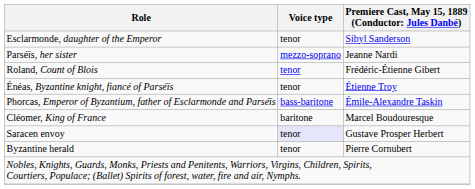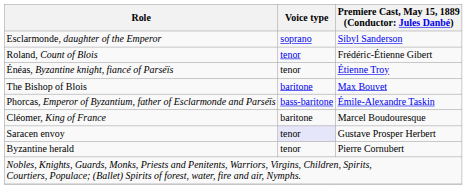 <table class="wikitable">
 <tr>
 <th>Role</th>
 <th>Voice type</th>
 <th>Premiere Cast, May 15, 1889<br>(Conductor: <a href='#'>Jules Danbé</a>)</th>
 </tr>
 <tr>
 <td>Esclarmonde, <em>daughter of the Emperor</em></td>
-<td>tenor</td>
+<td><a href='#'>soprano</a></td>
 <td><a href='#'>Sibyl Sanderson</a></td>
-</tr>
-<tr>
-<td>Parséїs, <em>her sister</em></td>
-<td><a href='#'>mezzo-soprano</a></td>
-<td>Jeanne Nardi</td>
 </tr>
 <tr>
 <td>Roland, <em>Count of Blois</em></td>
 <td><a href='#'>tenor</a></td>
 <td>Frédéric-Étienne Gibert</td>
 </tr>
 <tr>
 <td>Énéas, <em>Byzantine knight, fiancé of Parséїs</em></td>
 <td>tenor</td>
 <td><a href='#'>Étienne Troy</a></td>
+</tr>
+<tr>
+<td>The Bishop of Blois</td>
+<td><a href='#'>baritone</a></td>
+<td><a href='#'>Max Bouvet</a></td>
 </tr>
 <tr>
 <td>Phorcas, <em>Emperor of Byzantium, father of Esclarmonde and Parséїs</em></td>
 <td><a href='#'>bass-baritone</a></td>
 <td><a href='#'>Émile-Alexandre Taskin</a></td>
 </tr>
 <tr>
 <td>Cléomer, <em>King of France</em></td>
 <td>baritone</td>
 <td>Marcel Boudouresque</td>
 </tr>
 <tr>
 <td>Saracen envoy</td>
 <td style="background: lavender;">tenor</td>
 <td>Gustave Prosper Herbert</td>
 </tr>
 <tr>
 <td>Byzantine herald</td>
 <td>tenor</td>
 <td>Pierre Cornubert</td>
 </tr>
 <tr>
 <td colspan="3"><em>Nobles, Knights, Guards, Monks, Priests and Penitents, Warriors, Virgins, Children, Spirits,<br> Courtiers, Populace; (Ballet) Spirits of forest, water, fire and air, Nymphs.</em></td>
 </tr>
 <tr>
 </tr>
 </table>
